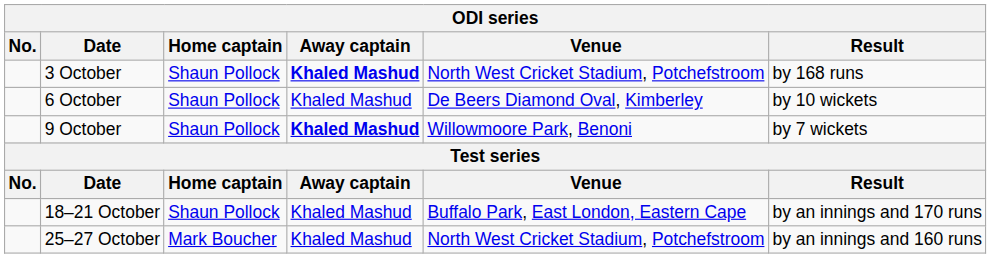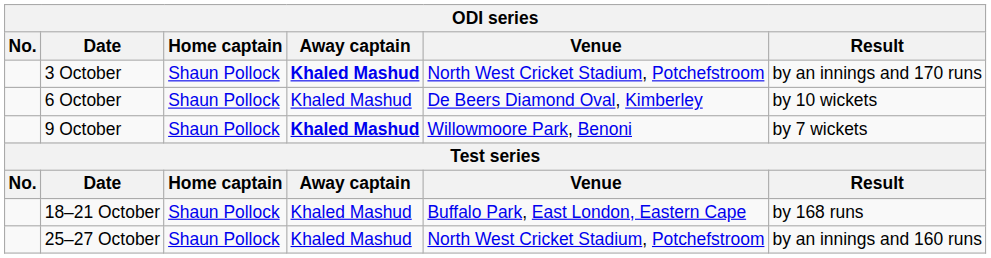 <table class="wikitable">
 <tr>
 <th colspan="9">ODI series</th>
 </tr>
 <tr>
 <th>No.</th>
 <th>Date</th>
 <th>Home captain</th>
 <th>Away captain</th>
 <th>Venue</th>
 <th>Result</th>
 </tr>
 <tr>
 <td></td>
 <td>3 October</td>
 <td><a href='#'>Shaun Pollock</a></td>
 <td><strong><a href='#'>Khaled Mashud</a></strong></td>
 <td><a href='#'>North West Cricket Stadium</a>, <a href='#'>Potchefstroom</a></td>
-<td> by 168 runs</td>
+<td> by an innings and 170 runs</td>
 </tr>
 <tr>
 <td></td>
 <td>6 October</td>
 <td><a href='#'>Shaun Pollock</a></td>
 <td><a href='#'>Khaled Mashud</a></td>
 <td><a href='#'>De Beers Diamond Oval</a>, <a href='#'>Kimberley</a></td>
 <td> by 10 wickets</td>
 </tr>
 <tr>
 <td></td>
 <td>9 October</td>
 <td><a href='#'>Shaun Pollock</a></td>
 <td><strong><a href='#'>Khaled Mashud</a></strong></td>
 <td><a href='#'>Willowmoore Park</a>, <a href='#'>Benoni</a></td>
 <td> by 7 wickets</td>
 </tr>
 <tr>
 <th colspan="9">Test series</th>
 </tr>
 <tr>
 <th>No.</th>
 <th>Date</th>
 <th>Home captain</th>
 <th>Away captain</th>
 <th>Venue</th>
 <th>Result</th>
 </tr>
 <tr>
 <td></td>
 <td>18–21 October</td>
 <td><a href='#'>Shaun Pollock</a></td>
 <td><a href='#'>Khaled Mashud</a></td>
 <td><a href='#'>Buffalo Park</a>, <a href='#'>East London, Eastern Cape</a></td>
-<td> by an innings and 170 runs</td>
+<td> by 168 runs</td>
 </tr>
 <tr>
 <td></td>
 <td>25–27 October</td>
-<td><a href='#'>Mark Boucher</a></td>
+<td><a href='#'>Shaun Pollock</a></td>
 <td><a href='#'>Khaled Mashud</a></td>
 <td><a href='#'>North West Cricket Stadium</a>, <a href='#'>Potchefstroom</a></td>
 <td> by an innings and 160 runs</td>
 </tr>
 </table>
